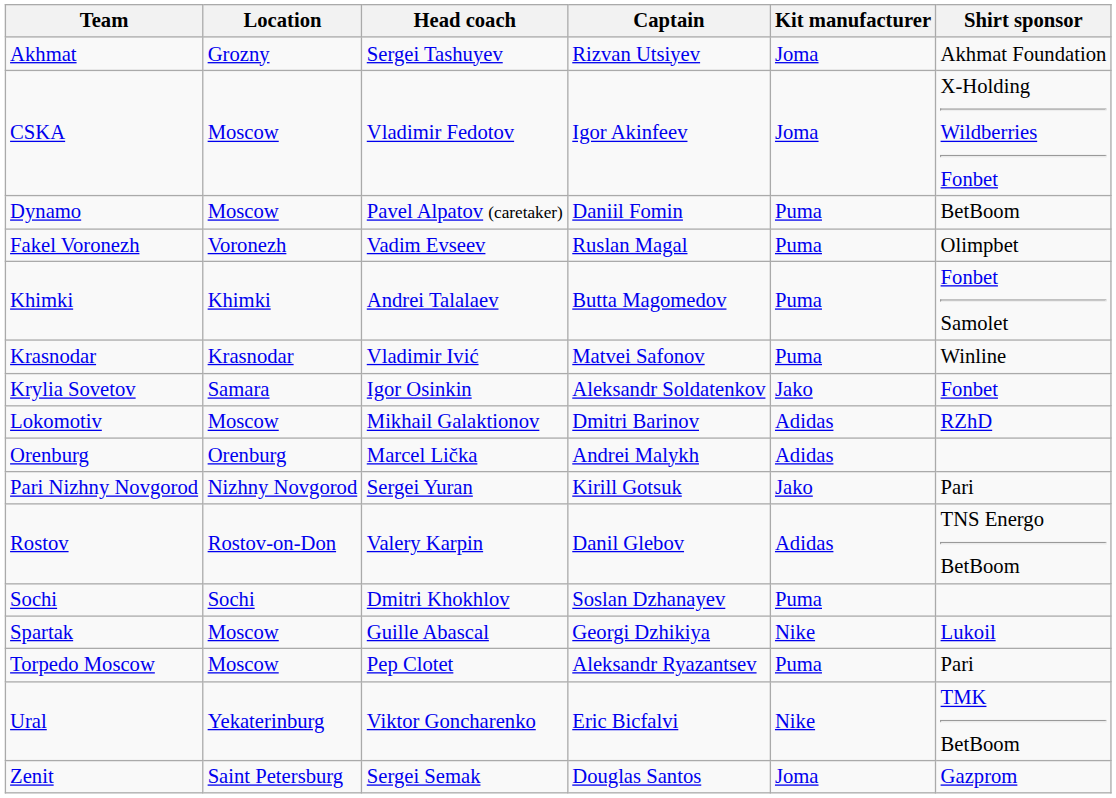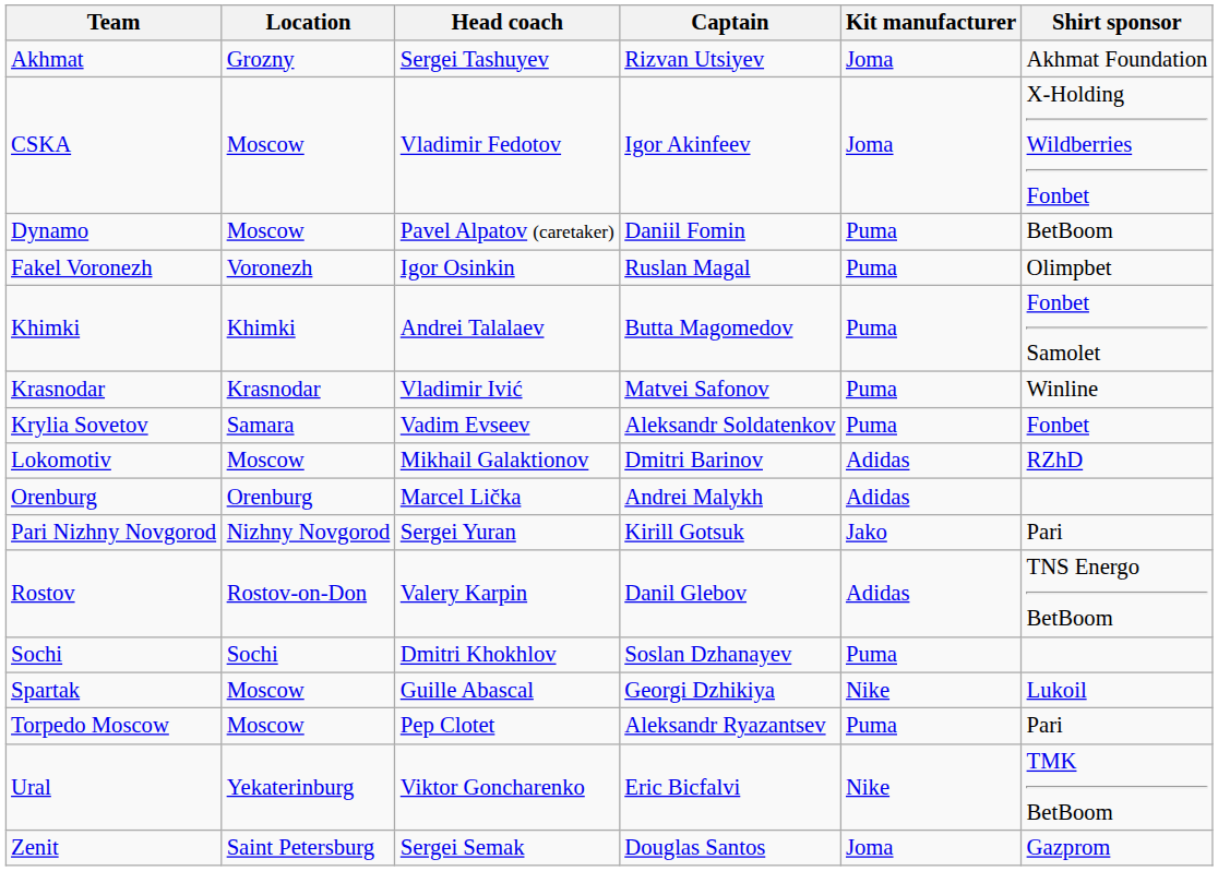 <table class="wikitable sortable" style="text-align:left;margin: 1em auto;">
 <tr>
 <th>Team</th>
 <th>Location</th>
 <th>Head coach</th>
 <th>Captain</th>
 <th>Kit manufacturer</th>
 <th>Shirt sponsor</th>
 </tr>
 <tr>
 <td><a href='#'>Akhmat</a></td>
 <td><a href='#'>Grozny</a></td>
 <td> <a href='#'>Sergei Tashuyev</a></td>
 <td> <a href='#'>Rizvan Utsiyev</a></td>
 <td> <a href='#'>Joma</a></td>
 <td>Akhmat Foundation</td>
 </tr>
 <tr>
 <td><a href='#'>CSKA</a></td>
 <td><a href='#'>Moscow</a></td>
 <td> <a href='#'>Vladimir Fedotov</a></td>
 <td> <a href='#'>Igor Akinfeev</a></td>
 <td> <a href='#'>Joma</a></td>
 <td>X-Holding<hr><a href='#'>Wildberries</a><hr><a href='#'>Fonbet</a></td>
 </tr>
 <tr>
 <td><a href='#'>Dynamo</a></td>
 <td><a href='#'>Moscow</a></td>
 <td> <a href='#'>Pavel Alpatov</a> <small>(caretaker)</small></td>
 <td> <a href='#'>Daniil Fomin</a></td>
 <td> <a href='#'>Puma</a></td>
 <td>BetBoom</td>
 </tr>
 <tr>
 <td><a href='#'>Fakel Voronezh</a></td>
 <td><a href='#'>Voronezh</a></td>
-<td> <a href='#'>Vadim Evseev</a></td>
+<td> <a href='#'>Igor Osinkin</a></td>
 <td> <a href='#'>Ruslan Magal</a></td>
 <td> <a href='#'>Puma</a></td>
 <td>Olimpbet</td>
 </tr>
 <tr>
 <td><a href='#'>Khimki</a></td>
 <td><a href='#'>Khimki</a></td>
 <td> <a href='#'>Andrei Talalaev</a></td>
 <td> <a href='#'>Butta Magomedov</a></td>
 <td> <a href='#'>Puma</a></td>
 <td><a href='#'>Fonbet</a><hr>Samolet</td>
 </tr>
 <tr>
 <td><a href='#'>Krasnodar</a></td>
 <td><a href='#'>Krasnodar</a></td>
 <td> <a href='#'>Vladimir Ivić</a></td>
 <td> <a href='#'>Matvei Safonov</a></td>
 <td> <a href='#'>Puma</a></td>
 <td>Winline</td>
 </tr>
 <tr>
 <td><a href='#'>Krylia Sovetov</a></td>
 <td><a href='#'>Samara</a></td>
-<td> <a href='#'>Igor Osinkin</a></td>
+<td> <a href='#'>Vadim Evseev</a></td>
 <td> <a href='#'>Aleksandr Soldatenkov</a></td>
-<td> <a href='#'>Jako</a></td>
+<td> <a href='#'>Puma</a></td>
 <td><a href='#'>Fonbet</a></td>
 </tr>
 <tr>
 <td><a href='#'>Lokomotiv</a></td>
 <td><a href='#'>Moscow</a></td>
 <td> <a href='#'>Mikhail Galaktionov</a></td>
 <td> <a href='#'>Dmitri Barinov</a></td>
 <td> <a href='#'>Adidas</a></td>
 <td><a href='#'>RZhD</a></td>
 </tr>
 <tr>
 <td><a href='#'>Orenburg</a></td>
 <td><a href='#'>Orenburg</a></td>
 <td> <a href='#'>Marcel Lička</a></td>
 <td> <a href='#'>Andrei Malykh</a></td>
 <td> <a href='#'>Adidas</a></td>
 <td></td>
 </tr>
 <tr>
 <td><a href='#'>Pari Nizhny Novgorod</a></td>
 <td><a href='#'>Nizhny Novgorod</a></td>
 <td> <a href='#'>Sergei Yuran</a></td>
 <td> <a href='#'>Kirill Gotsuk</a></td>
 <td> <a href='#'>Jako</a></td>
 <td>Pari</td>
 </tr>
 <tr>
 <td><a href='#'>Rostov</a></td>
 <td><a href='#'>Rostov-on-Don</a></td>
 <td> <a href='#'>Valery Karpin</a></td>
 <td> <a href='#'>Danil Glebov</a></td>
 <td> <a href='#'>Adidas</a></td>
 <td>TNS Energo<hr>BetBoom</td>
 </tr>
 <tr>
 <td><a href='#'>Sochi</a></td>
 <td><a href='#'>Sochi</a></td>
 <td> <a href='#'>Dmitri Khokhlov</a> </td>
 <td> <a href='#'>Soslan Dzhanayev</a></td>
 <td> <a href='#'>Puma</a></td>
 <td></td>
 </tr>
 <tr>
 <td><a href='#'>Spartak</a></td>
 <td><a href='#'>Moscow</a></td>
 <td> <a href='#'>Guille Abascal</a></td>
 <td> <a href='#'>Georgi Dzhikiya</a></td>
 <td> <a href='#'>Nike</a></td>
 <td><a href='#'>Lukoil</a></td>
 </tr>
 <tr>
 <td><a href='#'>Torpedo Moscow</a></td>
 <td><a href='#'>Moscow</a></td>
 <td> <a href='#'>Pep Clotet</a></td>
 <td> <a href='#'>Aleksandr Ryazantsev</a></td>
 <td> <a href='#'>Puma</a></td>
 <td>Pari</td>
 </tr>
 <tr>
 <td><a href='#'>Ural</a></td>
 <td><a href='#'>Yekaterinburg</a></td>
 <td> <a href='#'>Viktor Goncharenko</a></td>
 <td> <a href='#'>Eric Bicfalvi</a></td>
 <td> <a href='#'>Nike</a></td>
 <td><a href='#'>TMK</a><hr>BetBoom</td>
 </tr>
 <tr>
 <td><a href='#'>Zenit</a></td>
 <td><a href='#'>Saint Petersburg</a></td>
 <td> <a href='#'>Sergei Semak</a></td>
 <td> <a href='#'>Douglas Santos</a></td>
 <td> <a href='#'>Joma</a></td>
 <td><a href='#'>Gazprom</a></td>
 </tr>
 </table>
